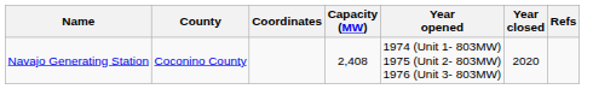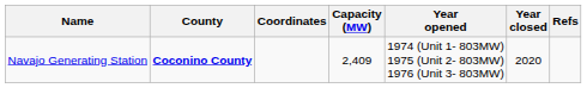 <table class="wikitable sortable">
 <tr>
 <th>Name</th>
 <th>County</th>
 <th>Coordinates</th>
 <th>Capacity<br>(<a href='#'>MW</a>)</th>
 <th>Year<br>opened</th>
 <th>Year<br>closed</th>
 <th>Refs</th>
 </tr>
 <tr>
 <td><a href='#'>Navajo Generating Station</a></td>
-<td><a href='#'>Coconino County</a></td>
+<td><strong><a href='#'>Coconino County</a></strong></td>
 <td></td>
-<td align=center>2,408</td>
+<td align=center>2,409</td>
 <td align=center>1974 (Unit 1- 803MW)<br>1975 (Unit 2- 803MW)<br>1976 (Unit 3- 803MW)</td>
 <td align=center>2020</td>
 <td></td>
 </tr>
 </table>
